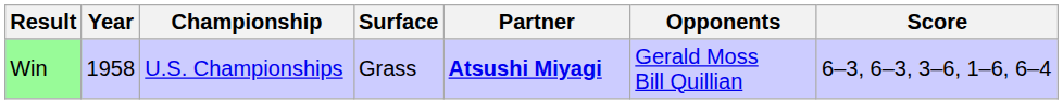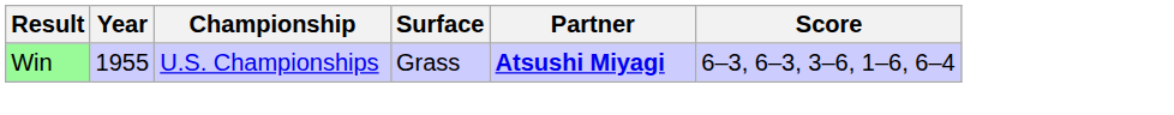 <table class="sortable wikitable">
 <tr>
 <th style="width:40px">Result</th>
 <th style="width:30px">Year</th>
 <th style="width:150px">Championship</th>
 <th style="width:50px">Surface</th>
 <th style="width:130px">Partner</th>
-<th style="width:130px">Opponents</th>
 <th style="width:170px" class="unsortable">Score</th>
 </tr>
 <tr style="background:#ccf;">
 <td style="background:#98fb98;">Win</td>
-<td>1958</td>
+<td>1955</td>
 <td><a href='#'>U.S. Championships</a></td>
 <td>Grass</td>
 <td><strong> <a href='#'>Atsushi Miyagi</a></strong></td>
-<td> <a href='#'>Gerald Moss</a><br> <a href='#'>Bill Quillian</a></td>
 <td>6–3, 6–3, 3–6, 1–6, 6–4</td>
 </tr>
 </table>
